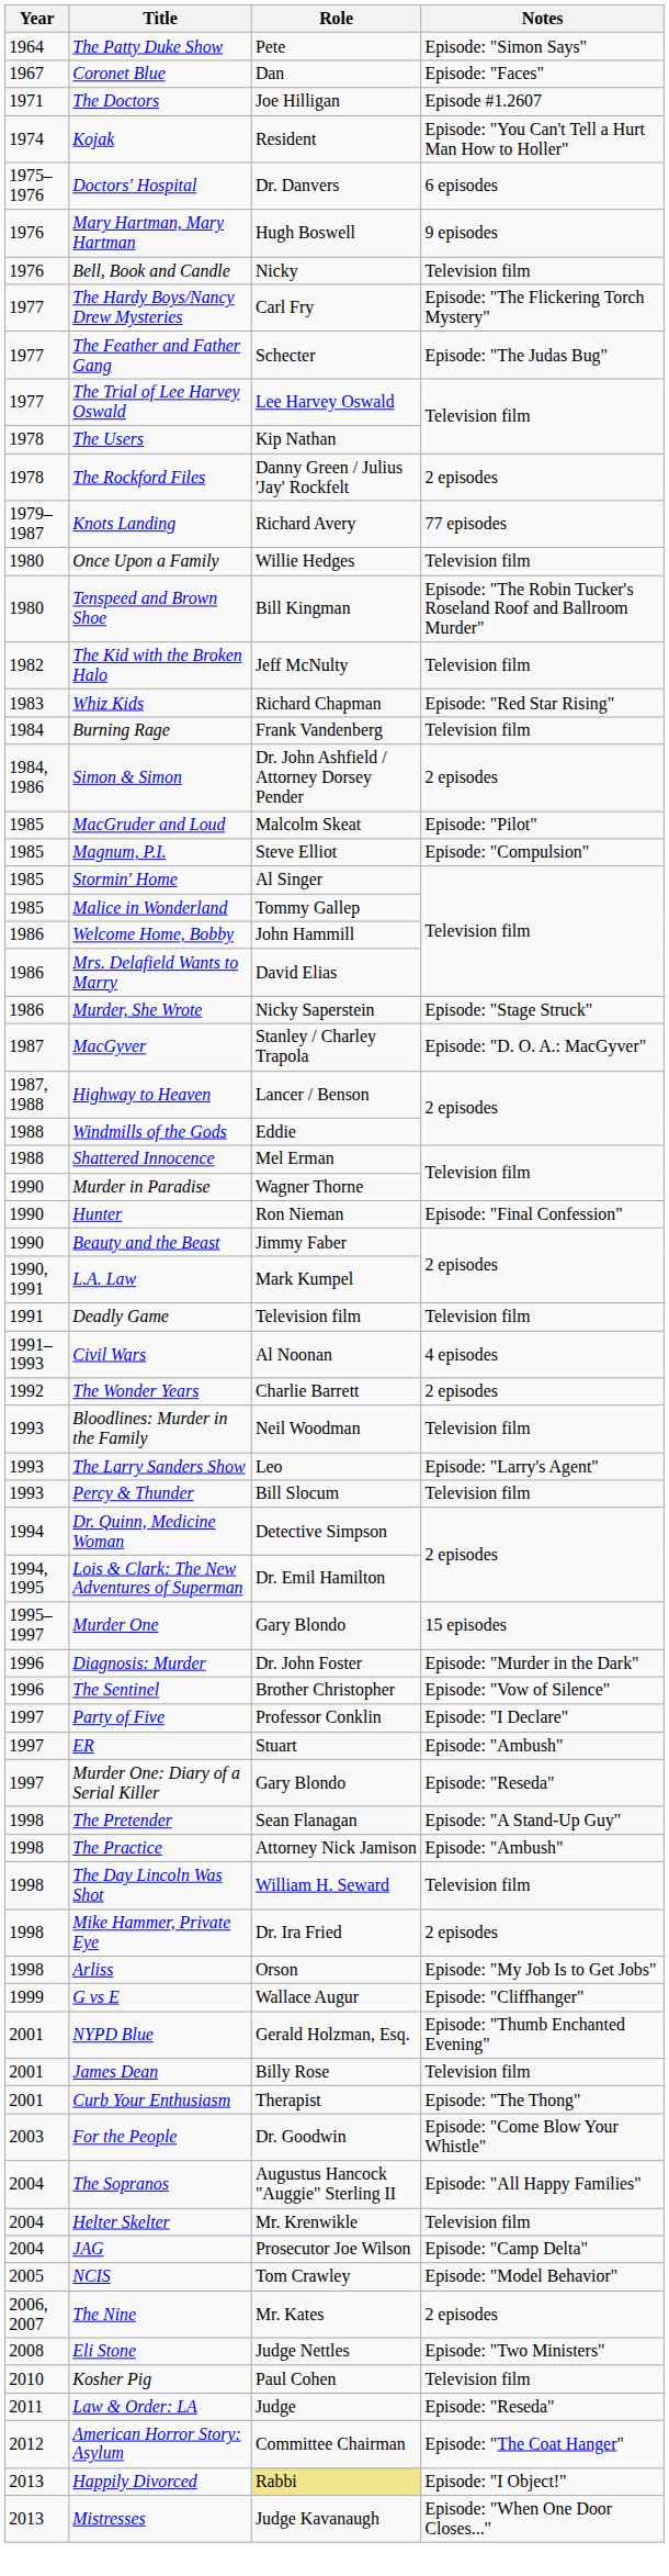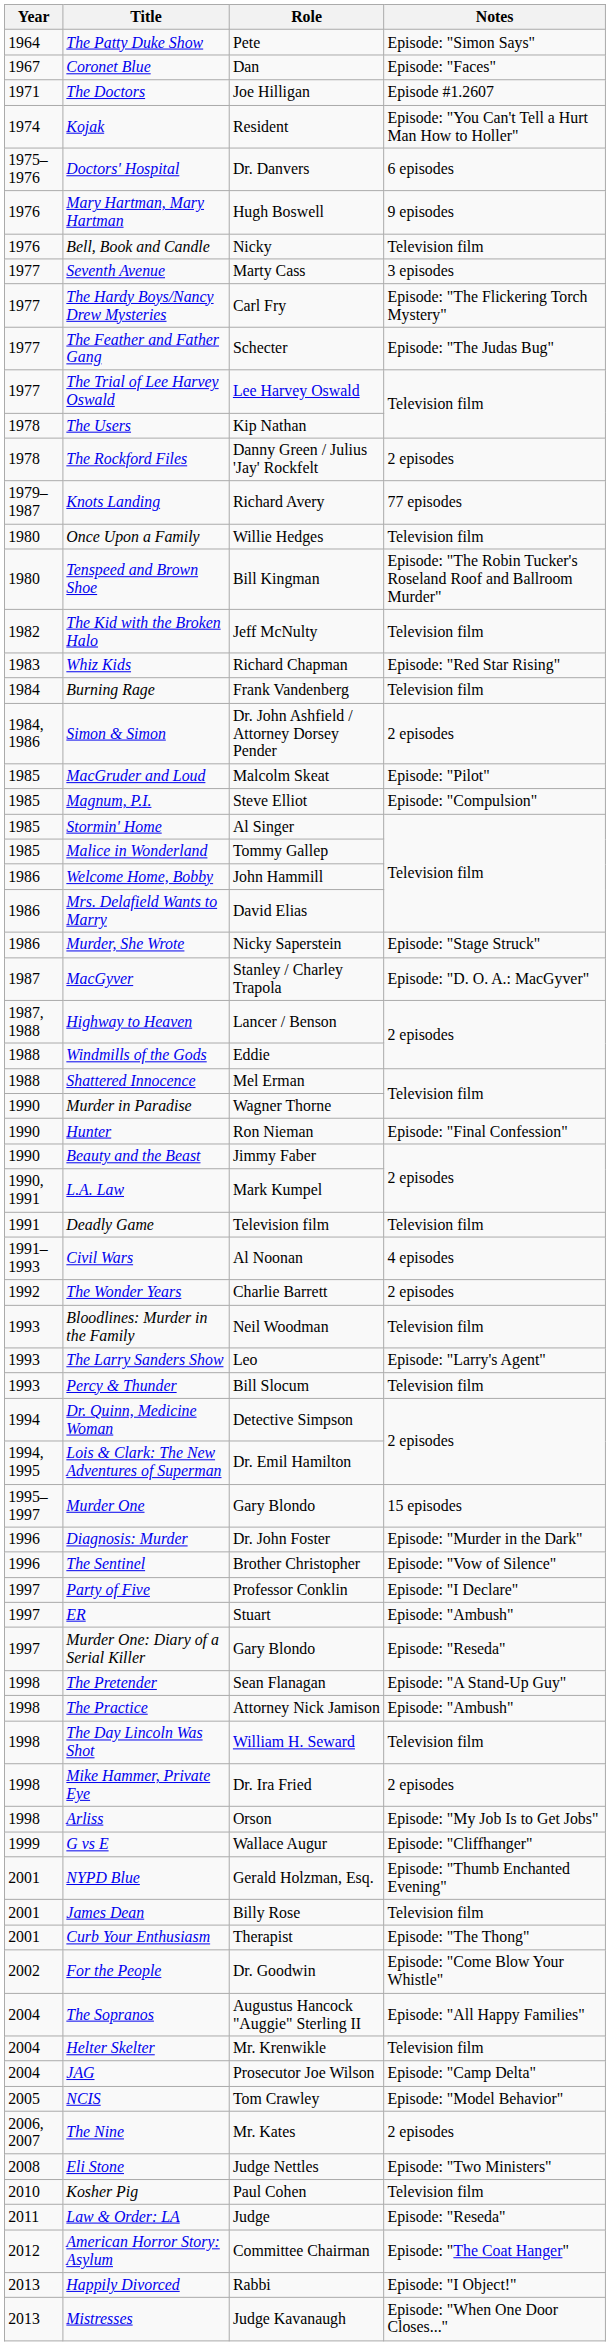 <table class="wikitable sortable">
 <tr>
 <th>Year</th>
 <th>Title</th>
 <th>Role</th>
 <th>Notes</th>
 </tr>
 <tr>
 <td>1964</td>
 <td><em><a href='#'>The Patty Duke Show</a></em></td>
 <td>Pete</td>
 <td>Episode: "Simon Says"</td>
 </tr>
 <tr>
 <td>1967</td>
 <td><em><a href='#'>Coronet Blue</a></em></td>
 <td>Dan</td>
 <td>Episode: "Faces"</td>
 </tr>
 <tr>
 <td>1971</td>
 <td><a href='#'><em>The Doctors</em></a></td>
 <td>Joe Hilligan</td>
 <td>Episode #1.2607</td>
 </tr>
 <tr>
 <td>1974</td>
 <td><em><a href='#'>Kojak</a></em></td>
 <td>Resident</td>
 <td>Episode: "You Can't Tell a Hurt Man How to Holler"</td>
 </tr>
 <tr>
 <td>1975–1976</td>
 <td><em><a href='#'>Doctors' Hospital</a></em></td>
 <td>Dr. Danvers</td>
 <td>6 episodes</td>
 </tr>
 <tr>
 <td>1976</td>
 <td><em><a href='#'>Mary Hartman, Mary Hartman</a></em></td>
 <td>Hugh Boswell</td>
 <td>9 episodes</td>
 </tr>
 <tr>
 <td>1976</td>
 <td><em>Bell, Book and Candle</em></td>
 <td>Nicky</td>
 <td>Television film</td>
+</tr>
+<tr>
+<td>1977</td>
+<td><a href='#'><em>Seventh Avenue</em></a></td>
+<td>Marty Cass</td>
+<td>3 episodes</td>
 </tr>
 <tr>
 <td>1977</td>
 <td><em><a href='#'>The Hardy Boys/Nancy Drew Mysteries</a></em></td>
 <td>Carl Fry</td>
 <td>Episode: "The Flickering Torch Mystery"</td>
 </tr>
 <tr>
 <td>1977</td>
 <td><em><a href='#'>The Feather and Father Gang</a></em></td>
 <td>Schecter</td>
 <td>Episode: "The Judas Bug"</td>
 </tr>
 <tr>
 <td>1977</td>
 <td><a href='#'><em>The Trial of Lee Harvey Oswald</em></a></td>
 <td><a href='#'>Lee Harvey Oswald</a></td>
 <td rowspan="2">Television film</td>
 </tr>
 <tr>
 <td>1978</td>
 <td><a href='#'><em>The Users</em></a></td>
 <td>Kip Nathan</td>
 </tr>
 <tr>
 <td>1978</td>
 <td><em><a href='#'>The Rockford Files</a></em></td>
 <td>Danny Green / Julius 'Jay' Rockfelt</td>
 <td>2 episodes</td>
 </tr>
 <tr>
 <td>1979–1987</td>
 <td><em><a href='#'>Knots Landing</a></em></td>
 <td>Richard Avery</td>
 <td>77 episodes</td>
 </tr>
 <tr>
 <td>1980</td>
 <td><em>Once Upon a Family</em></td>
 <td>Willie Hedges</td>
 <td>Television film</td>
 </tr>
 <tr>
 <td>1980</td>
 <td><em><a href='#'>Tenspeed and Brown Shoe</a></em></td>
 <td>Bill Kingman</td>
 <td>Episode: "The Robin Tucker's Roseland Roof and Ballroom Murder"</td>
 </tr>
 <tr>
 <td>1982</td>
 <td><em><a href='#'>The Kid with the Broken Halo</a></em></td>
 <td>Jeff McNulty</td>
 <td>Television film</td>
 </tr>
 <tr>
 <td>1983</td>
 <td><a href='#'><em>Whiz Kids</em></a></td>
 <td>Richard Chapman</td>
 <td>Episode: "Red Star Rising"</td>
 </tr>
 <tr>
 <td>1984</td>
 <td><em>Burning Rage</em></td>
 <td>Frank Vandenberg</td>
 <td>Television film</td>
 </tr>
 <tr>
 <td>1984, 1986</td>
 <td><em><a href='#'>Simon & Simon</a></em></td>
 <td>Dr. John Ashfield / Attorney Dorsey Pender</td>
 <td>2 episodes</td>
 </tr>
 <tr>
 <td>1985</td>
 <td><em><a href='#'>MacGruder and Loud</a></em></td>
 <td>Malcolm Skeat</td>
 <td>Episode: "Pilot"</td>
 </tr>
 <tr>
 <td>1985</td>
 <td><em><a href='#'>Magnum, P.I.</a></em></td>
 <td>Steve Elliot</td>
 <td>Episode: "Compulsion"</td>
 </tr>
 <tr>
 <td>1985</td>
 <td><em><a href='#'>Stormin' Home</a></em></td>
 <td>Al Singer</td>
 <td rowspan="4">Television film</td>
 </tr>
 <tr>
 <td>1985</td>
 <td><a href='#'><em>Malice in Wonderland</em></a></td>
 <td>Tommy Gallep</td>
 </tr>
 <tr>
 <td>1986</td>
 <td><em><a href='#'>Welcome Home, Bobby</a></em></td>
 <td>John Hammill</td>
 </tr>
 <tr>
 <td>1986</td>
 <td><em><a href='#'>Mrs. Delafield Wants to Marry</a></em></td>
 <td>David Elias</td>
 </tr>
 <tr>
 <td>1986</td>
 <td><em><a href='#'>Murder, She Wrote</a></em></td>
 <td>Nicky Saperstein</td>
 <td>Episode: "Stage Struck"</td>
 </tr>
 <tr>
 <td>1987</td>
 <td><em><a href='#'>MacGyver</a></em></td>
 <td>Stanley / Charley Trapola</td>
 <td>Episode: "D. O. A.: MacGyver"</td>
 </tr>
 <tr>
 <td>1987, 1988</td>
 <td><em><a href='#'>Highway to Heaven</a></em></td>
 <td>Lancer / Benson</td>
 <td rowspan="2">2 episodes</td>
 </tr>
 <tr>
 <td>1988</td>
 <td><a href='#'><em>Windmills of the Gods</em></a></td>
 <td>Eddie</td>
 </tr>
 <tr>
 <td>1988</td>
 <td><em><a href='#'>Shattered Innocence</a></em></td>
 <td>Mel Erman</td>
 <td rowspan="2">Television film</td>
 </tr>
 <tr>
 <td>1990</td>
 <td><em>Murder in Paradise</em></td>
 <td>Wagner Thorne</td>
 </tr>
 <tr>
 <td>1990</td>
 <td><a href='#'><em>Hunter</em></a></td>
 <td>Ron Nieman</td>
 <td>Episode: "Final Confession"</td>
 </tr>
 <tr>
 <td>1990</td>
 <td><a href='#'><em>Beauty and the Beast</em></a></td>
 <td>Jimmy Faber</td>
 <td rowspan="2">2 episodes</td>
 </tr>
 <tr>
 <td>1990, 1991</td>
 <td><em><a href='#'>L.A. Law</a></em></td>
 <td>Mark Kumpel</td>
 </tr>
 <tr>
 <td>1991</td>
 <td><em>Deadly Game</em></td>
 <td>Television film</td>
 <td>Television film</td>
 </tr>
 <tr>
 <td>1991–1993</td>
 <td><a href='#'><em>Civil Wars</em></a></td>
 <td>Al Noonan</td>
 <td>4 episodes</td>
 </tr>
 <tr>
 <td>1992</td>
 <td><em><a href='#'>The Wonder Years</a></em></td>
 <td>Charlie Barrett</td>
 <td>2 episodes</td>
 </tr>
 <tr>
 <td>1993</td>
 <td><em>Bloodlines: Murder in the Family</em></td>
 <td>Neil Woodman</td>
 <td>Television film</td>
 </tr>
 <tr>
 <td>1993</td>
 <td><em><a href='#'>The Larry Sanders Show</a></em></td>
 <td>Leo</td>
 <td>Episode: "Larry's Agent"</td>
 </tr>
 <tr>
 <td>1993</td>
 <td><em><a href='#'>Percy & Thunder</a></em></td>
 <td>Bill Slocum</td>
 <td>Television film</td>
 </tr>
 <tr>
 <td>1994</td>
 <td><em><a href='#'>Dr. Quinn, Medicine Woman</a></em></td>
 <td>Detective Simpson</td>
 <td rowspan="2">2 episodes</td>
 </tr>
 <tr>
 <td>1994, 1995</td>
 <td><em><a href='#'>Lois & Clark: The New Adventures of Superman</a></em></td>
 <td>Dr. Emil Hamilton</td>
 </tr>
 <tr>
 <td>1995–1997</td>
 <td><a href='#'><em>Murder One</em></a></td>
 <td>Gary Blondo</td>
 <td>15 episodes</td>
 </tr>
 <tr>
 <td>1996</td>
 <td><em><a href='#'>Diagnosis: Murder</a></em></td>
 <td>Dr. John Foster</td>
 <td>Episode: "Murder in the Dark"</td>
 </tr>
 <tr>
 <td>1996</td>
 <td><a href='#'><em>The Sentinel</em></a></td>
 <td>Brother Christopher</td>
 <td>Episode: "Vow of Silence"</td>
 </tr>
 <tr>
 <td>1997</td>
 <td><em><a href='#'>Party of Five</a></em></td>
 <td>Professor Conklin</td>
 <td>Episode: "I Declare"</td>
 </tr>
 <tr>
 <td>1997</td>
 <td><a href='#'><em>ER</em></a></td>
 <td>Stuart</td>
 <td>Episode: "Ambush"</td>
 </tr>
 <tr>
 <td>1997</td>
 <td><em>Murder One: Diary of a Serial Killer</em></td>
 <td>Gary Blondo</td>
 <td>Episode: "Reseda"</td>
 </tr>
 <tr>
 <td>1998</td>
 <td><a href='#'><em>The Pretender</em></a></td>
 <td>Sean Flanagan</td>
 <td>Episode: "A Stand-Up Guy"</td>
 </tr>
 <tr>
 <td>1998</td>
 <td><em><a href='#'>The Practice</a></em></td>
 <td>Attorney Nick Jamison</td>
 <td>Episode: "Ambush"</td>
 </tr>
 <tr>
 <td>1998</td>
 <td><em><a href='#'>The Day Lincoln Was Shot</a></em></td>
 <td><a href='#'>William H. Seward</a></td>
 <td>Television film</td>
 </tr>
 <tr>
 <td>1998</td>
 <td><em><a href='#'>Mike Hammer, Private Eye</a></em></td>
 <td>Dr. Ira Fried</td>
 <td>2 episodes</td>
 </tr>
 <tr>
 <td>1998</td>
 <td><a href='#'><em>Arliss</em></a></td>
 <td>Orson</td>
 <td>Episode: "My Job Is to Get Jobs"</td>
 </tr>
 <tr>
 <td>1999</td>
 <td><em><a href='#'>G vs E</a></em></td>
 <td>Wallace Augur</td>
 <td>Episode: "Cliffhanger"</td>
 </tr>
 <tr>
 <td>2001</td>
 <td><em><a href='#'>NYPD Blue</a></em></td>
 <td>Gerald Holzman, Esq.</td>
 <td>Episode: "Thumb Enchanted Evening"</td>
 </tr>
 <tr>
 <td>2001</td>
 <td><a href='#'><em>James Dean</em></a></td>
 <td>Billy Rose</td>
 <td>Television film</td>
 </tr>
 <tr>
 <td>2001</td>
 <td><em><a href='#'>Curb Your Enthusiasm</a></em></td>
 <td>Therapist</td>
 <td>Episode: "The Thong"</td>
 </tr>
 <tr>
-<td>2003</td>
+<td>2002</td>
 <td><a href='#'><em>For the People</em></a></td>
 <td>Dr. Goodwin</td>
 <td>Episode: "Come Blow Your Whistle"</td>
 </tr>
 <tr>
 <td>2004</td>
 <td><em><a href='#'>The Sopranos</a></em></td>
 <td>Augustus Hancock "Auggie" Sterling II</td>
 <td>Episode: "All Happy Families"</td>
 </tr>
 <tr>
 <td>2004</td>
 <td><a href='#'><em>Helter Skelter</em></a></td>
 <td>Mr. Krenwikle</td>
 <td>Television film</td>
 </tr>
 <tr>
 <td>2004</td>
 <td><a href='#'><em>JAG</em></a></td>
 <td>Prosecutor Joe Wilson</td>
 <td>Episode: "Camp Delta"</td>
 </tr>
 <tr>
 <td>2005</td>
 <td><a href='#'><em>NCIS</em></a></td>
 <td>Tom Crawley</td>
 <td>Episode: "Model Behavior"</td>
 </tr>
 <tr>
 <td>2006, 2007</td>
 <td><a href='#'><em>The Nine</em></a></td>
 <td>Mr. Kates</td>
 <td>2 episodes</td>
 </tr>
 <tr>
 <td>2008</td>
 <td><em><a href='#'>Eli Stone</a></em></td>
 <td>Judge Nettles</td>
 <td>Episode: "Two Ministers"</td>
 </tr>
 <tr>
 <td>2010</td>
 <td><em>Kosher Pig</em></td>
 <td>Paul Cohen</td>
 <td>Television film</td>
 </tr>
 <tr>
 <td>2011</td>
 <td><em><a href='#'>Law & Order: LA</a></em></td>
 <td>Judge</td>
 <td>Episode: "Reseda"</td>
 </tr>
 <tr>
 <td>2012</td>
 <td><em><a href='#'>American Horror Story: Asylum</a></em></td>
 <td>Committee Chairman</td>
 <td>Episode: "<a href='#'>The Coat Hanger</a>"</td>
 </tr>
 <tr>
 <td>2013</td>
 <td><em><a href='#'>Happily Divorced</a></em></td>
-<td style="background: khaki;">Rabbi</td>
+<td>Rabbi</td>
 <td>Episode: "I Object!"</td>
 </tr>
 <tr>
 <td>2013</td>
 <td><a href='#'><em>Mistresses</em></a></td>
 <td>Judge Kavanaugh</td>
 <td>Episode: "When One Door Closes..."</td>
 </tr>
 </table>
